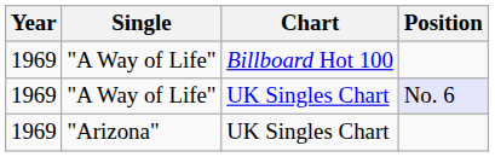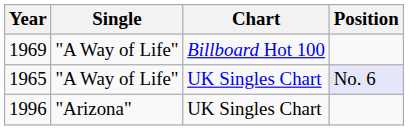 <table class="wikitable">
 <tr>
 <th>Year</th>
 <th>Single</th>
 <th>Chart</th>
 <th>Position</th>
 </tr>
 <tr>
 <td>1969</td>
 <td>"A Way of Life"</td>
 <td><a href='#'><em>Billboard</em> Hot 100</a></td>
 <td></td>
 </tr>
 <tr>
-<td>1969</td>
+<td>1965</td>
 <td>"A Way of Life"</td>
 <td><a href='#'>UK Singles Chart</a></td>
 <td style="background: lavender;">No. 6</td>
 </tr>
 <tr>
-<td>1969</td>
+<td>1996</td>
 <td>"Arizona"</td>
 <td>UK Singles Chart</td>
 <td></td>
 </tr>
 </table>
